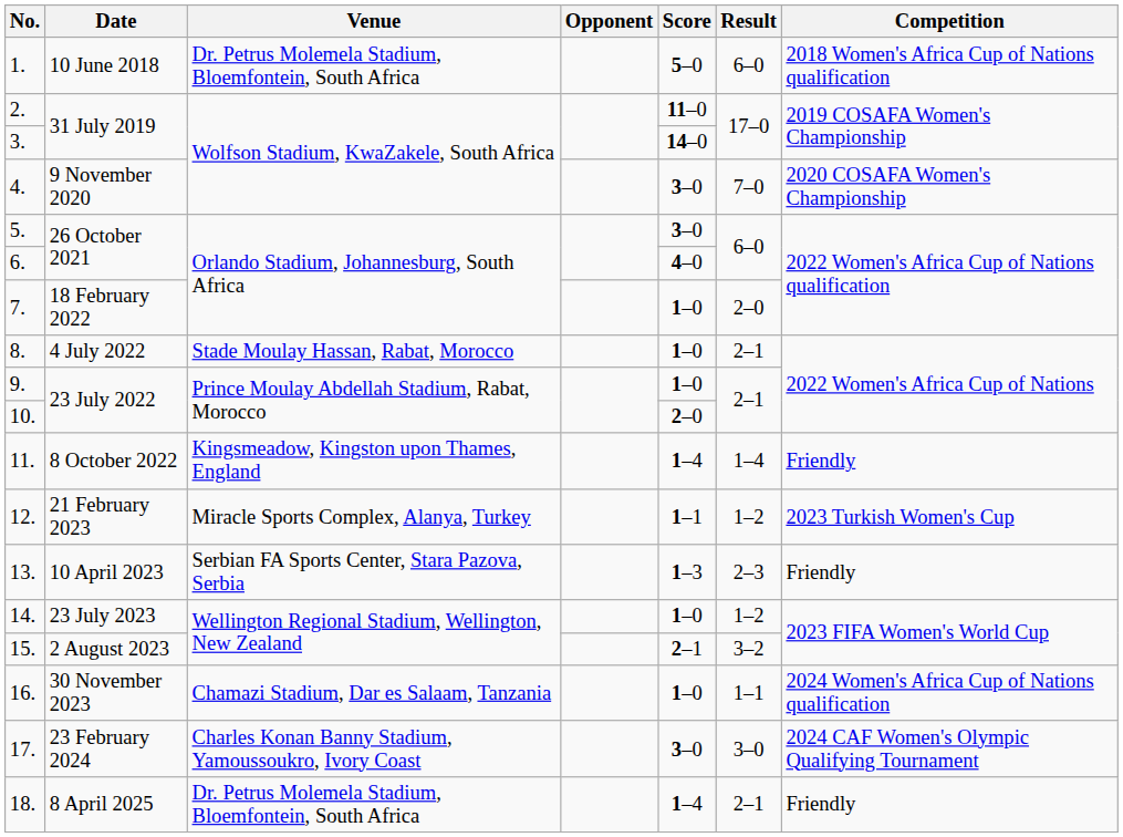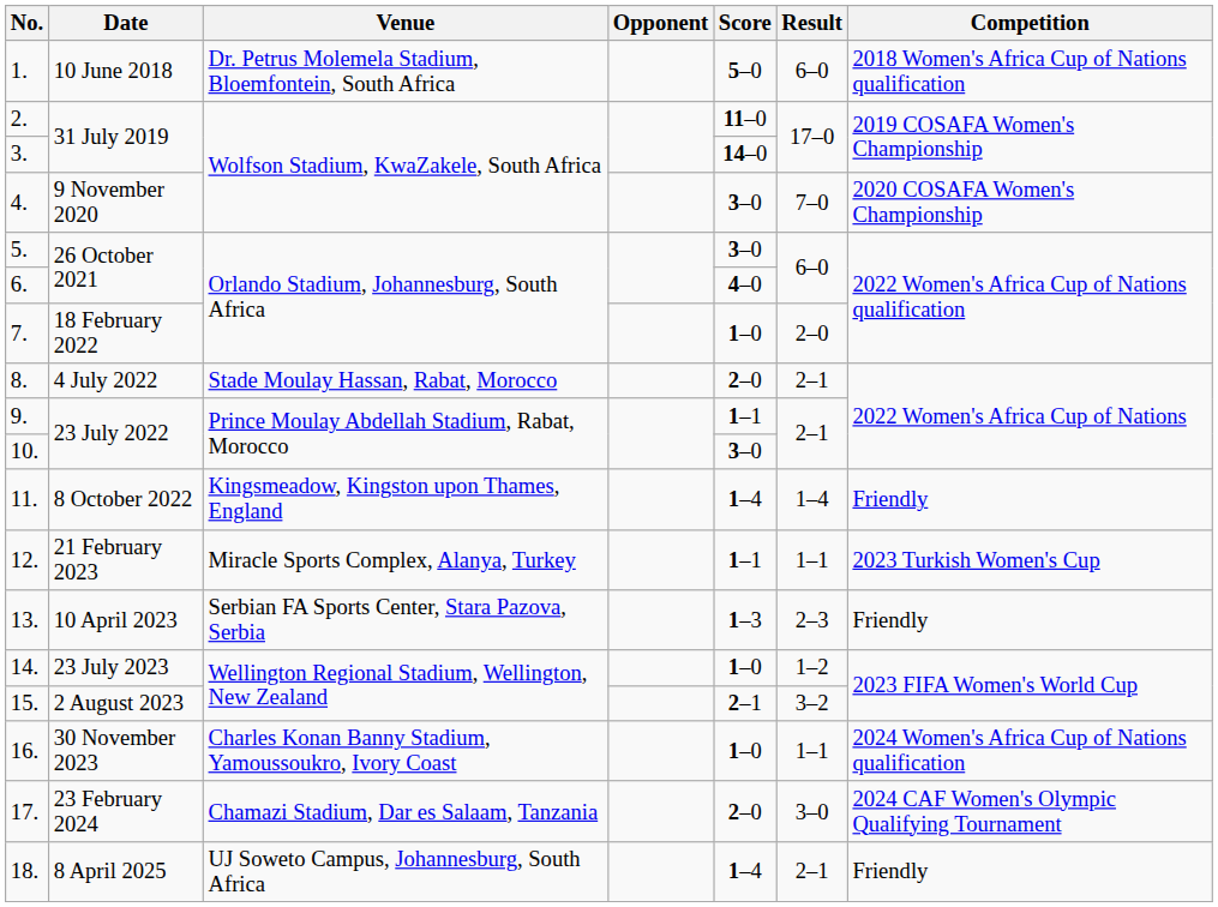 <table class="wikitable">
 <tr>
 <th>No.</th>
 <th>Date</th>
 <th>Venue</th>
 <th>Opponent</th>
 <th>Score</th>
 <th>Result</th>
 <th>Competition</th>
 </tr>
 <tr>
 <td>1.</td>
 <td>10 June 2018</td>
 <td><a href='#'>Dr. Petrus Molemela Stadium</a>, <a href='#'>Bloemfontein</a>, South Africa</td>
 <td></td>
 <td align=center><strong>5</strong>–0</td>
 <td align=center>6–0</td>
 <td><a href='#'>2018 Women's Africa Cup of Nations qualification</a></td>
 </tr>
 <tr>
 <td>2.</td>
 <td rowspan=2>31 July 2019</td>
 <td rowspan=3><a href='#'>Wolfson Stadium</a>, <a href='#'>KwaZakele</a>, South Africa</td>
 <td rowspan=2></td>
 <td align=center><strong>11</strong>–0</td>
 <td rowspan=2 align=center>17–0</td>
 <td rowspan=2><a href='#'>2019 COSAFA Women's Championship</a></td>
 </tr>
 <tr>
 <td>3.</td>
 <td align=center><strong>14</strong>–0</td>
 </tr>
 <tr>
 <td>4.</td>
 <td>9 November 2020</td>
 <td></td>
 <td align=center><strong>3</strong>–0</td>
 <td align=center>7–0</td>
 <td><a href='#'>2020 COSAFA Women's Championship</a></td>
 </tr>
 <tr>
 <td>5.</td>
 <td rowspan=2>26 October 2021</td>
 <td rowspan=3><a href='#'>Orlando Stadium</a>, <a href='#'>Johannesburg</a>, South Africa</td>
 <td rowspan=2></td>
 <td align=center><strong>3</strong>–0</td>
 <td rowspan=2 align=center>6–0</td>
 <td rowspan=3><a href='#'>2022 Women's Africa Cup of Nations qualification</a></td>
 </tr>
 <tr>
 <td>6.</td>
 <td align=center><strong>4</strong>–0</td>
 </tr>
 <tr>
 <td>7.</td>
 <td>18 February 2022</td>
 <td></td>
 <td align=center><strong>1</strong>–0</td>
 <td align=center>2–0</td>
 </tr>
 <tr>
 <td>8.</td>
 <td>4 July 2022</td>
 <td><a href='#'>Stade Moulay Hassan</a>, <a href='#'>Rabat</a>, <a href='#'>Morocco</a></td>
 <td></td>
-<td align=center><strong>1</strong>–0</td>
+<td align=center><strong>2</strong>–0</td>
 <td align=center>2–1</td>
 <td rowspan=3><a href='#'>2022 Women's Africa Cup of Nations</a></td>
 </tr>
 <tr>
 <td>9.</td>
 <td rowspan=2>23 July 2022</td>
 <td rowspan=2><a href='#'>Prince Moulay Abdellah Stadium</a>, Rabat, Morocco</td>
 <td rowspan=2></td>
-<td align=center><strong>1</strong>–0</td>
+<td align=center><strong>1</strong>–1</td>
 <td rowspan=2 align=center>2–1</td>
 </tr>
 <tr>
 <td>10.</td>
-<td align=center><strong>2</strong>–0</td>
+<td align=center><strong>3</strong>–0</td>
 </tr>
 <tr>
 <td>11.</td>
 <td>8 October 2022</td>
 <td><a href='#'>Kingsmeadow</a>, <a href='#'>Kingston upon Thames</a>, <a href='#'>England</a></td>
 <td></td>
 <td align=center><strong>1</strong>–4</td>
 <td align=center>1–4</td>
 <td><a href='#'>Friendly</a></td>
 </tr>
 <tr>
 <td>12.</td>
 <td>21 February 2023</td>
 <td>Miracle Sports Complex, <a href='#'>Alanya</a>, <a href='#'>Turkey</a></td>
 <td></td>
 <td align=center><strong>1</strong>–1</td>
-<td align=center>1–2</td>
+<td align=center>1–1</td>
 <td><a href='#'>2023 Turkish Women's Cup</a></td>
 </tr>
 <tr>
 <td>13.</td>
 <td>10 April 2023</td>
 <td>Serbian FA Sports Center, <a href='#'>Stara Pazova</a>, <a href='#'>Serbia</a></td>
 <td></td>
 <td align=center><strong>1</strong>–3</td>
 <td align=center>2–3</td>
 <td>Friendly</td>
 </tr>
 <tr>
 <td>14.</td>
 <td>23 July 2023</td>
 <td rowspan=2><a href='#'>Wellington Regional Stadium</a>, <a href='#'>Wellington</a>, <a href='#'>New Zealand</a></td>
 <td></td>
 <td align=center><strong>1</strong>–0</td>
 <td align=center>1–2</td>
 <td rowspan=2><a href='#'>2023 FIFA Women's World Cup</a></td>
 </tr>
 <tr>
 <td>15.</td>
 <td>2 August 2023</td>
 <td></td>
 <td align=center><strong>2</strong>–1</td>
 <td align=center>3–2</td>
 </tr>
 <tr>
 <td>16.</td>
 <td>30 November 2023</td>
-<td><a href='#'>Chamazi Stadium</a>, <a href='#'>Dar es Salaam</a>, <a href='#'>Tanzania</a></td>
+<td><a href='#'>Charles Konan Banny Stadium</a>, <a href='#'>Yamoussoukro</a>, <a href='#'>Ivory Coast</a></td>
 <td></td>
 <td align=center><strong>1</strong>–0</td>
 <td align=center>1–1</td>
 <td><a href='#'>2024 Women's Africa Cup of Nations qualification</a></td>
 </tr>
 <tr>
 <td>17.</td>
 <td>23 February 2024</td>
-<td><a href='#'>Charles Konan Banny Stadium</a>, <a href='#'>Yamoussoukro</a>, <a href='#'>Ivory Coast</a></td>
+<td><a href='#'>Chamazi Stadium</a>, <a href='#'>Dar es Salaam</a>, <a href='#'>Tanzania</a></td>
 <td></td>
-<td align=center><strong>3</strong>–0</td>
+<td align=center><strong>2</strong>–0</td>
 <td align=center>3–0</td>
 <td><a href='#'>2024 CAF Women's Olympic Qualifying Tournament</a></td>
 </tr>
 <tr>
 <td>18.</td>
 <td>8 April 2025</td>
-<td><a href='#'>Dr. Petrus Molemela Stadium</a>, <a href='#'>Bloemfontein</a>, South Africa</td>
+<td>UJ Soweto Campus, <a href='#'>Johannesburg</a>, South Africa</td>
 <td></td>
 <td align=center><strong>1</strong>–4</td>
 <td align=center>2–1</td>
 <td>Friendly</td>
 </tr>
 <tr>
 </tr>
 </table>
